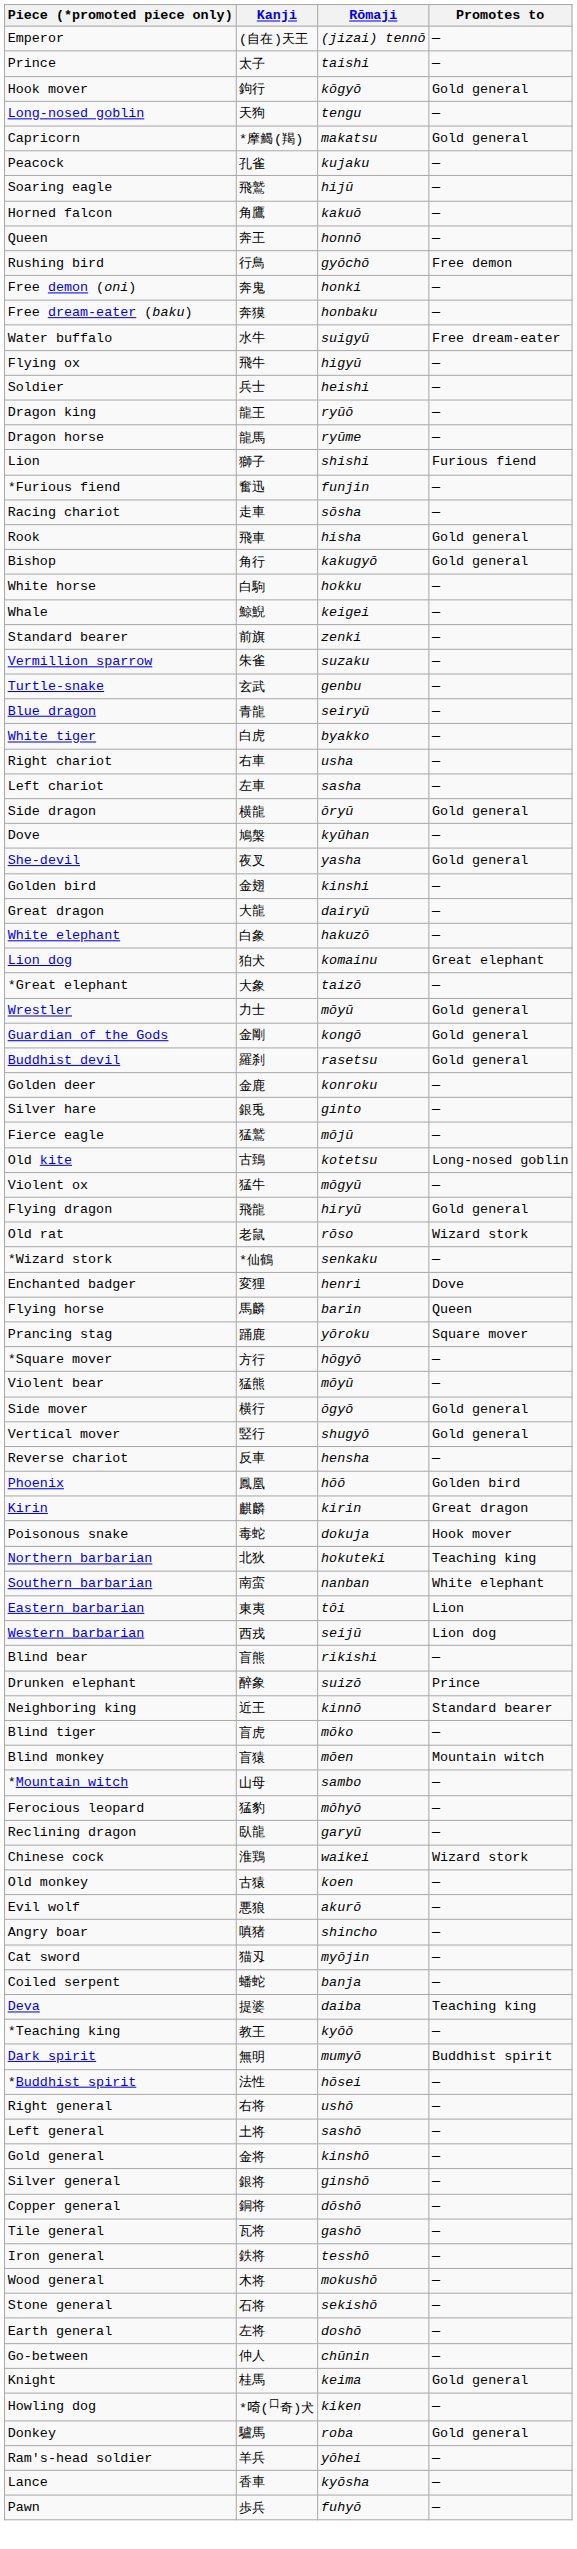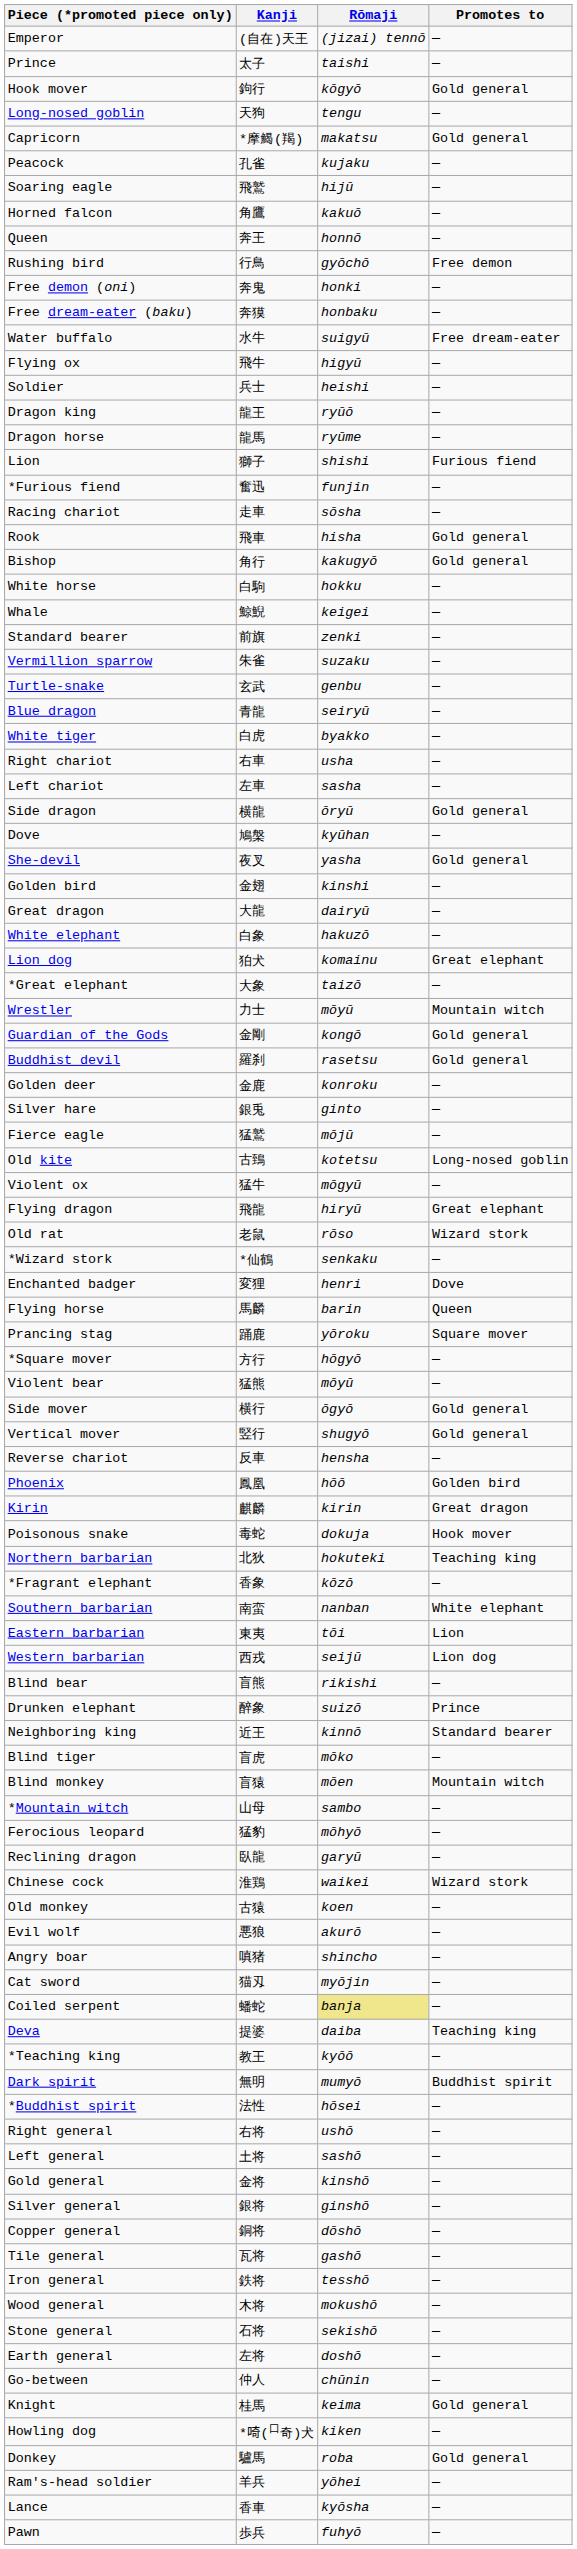 <table class="wikitable sortable">
 <tr style="background:#EDD9AB;">
 <th>Piece (*promoted piece only)</th>
 <th><a href='#'>Kanji</a></th>
 <th><a href='#'>Rōmaji</a></th>
 <th>Promotes to</th>
 </tr>
 <tr>
 <td>Emperor</td>
 <td>(自在)天王</td>
 <td><em>(jizai) tennō</em></td>
 <td>—</td>
 </tr>
 <tr>
 <td>Prince</td>
 <td>太子</td>
 <td><em>taishi</em></td>
 <td>—</td>
 </tr>
 <tr>
 <td>Hook mover</td>
 <td>鉤行</td>
 <td><em>kōgyō</em></td>
 <td>Gold general</td>
 </tr>
 <tr>
 <td><a href='#'>Long-nosed goblin</a></td>
 <td>天狗</td>
 <td><em>tengu</em></td>
 <td>—</td>
 </tr>
 <tr>
 <td>Capricorn</td>
 <td>*摩𩹄(羯)</td>
 <td><em>makatsu</em></td>
 <td>Gold general</td>
 </tr>
 <tr>
 <td>Peacock</td>
 <td>孔雀</td>
 <td><em>kujaku</em></td>
 <td>—</td>
 </tr>
 <tr>
 <td>Soaring eagle</td>
 <td>飛鷲</td>
 <td><em>hijū</em></td>
 <td>—</td>
 </tr>
 <tr>
 <td>Horned falcon</td>
 <td>角鷹</td>
 <td><em>kakuō</em></td>
 <td>—</td>
 </tr>
 <tr>
 <td>Queen</td>
 <td>奔王</td>
 <td><em>honnō</em></td>
 <td>—</td>
 </tr>
 <tr>
 <td>Rushing bird</td>
 <td>行鳥</td>
 <td><em>gyōchō</em></td>
 <td>Free demon</td>
 </tr>
 <tr>
 <td>Free <a href='#'>demon</a> (<em>oni</em>)</td>
 <td>奔鬼</td>
 <td><em>honki</em></td>
 <td>—</td>
 </tr>
 <tr>
 <td>Free <a href='#'>dream-eater</a> (<em>baku</em>)</td>
 <td>奔獏</td>
 <td><em>honbaku</em></td>
 <td>—</td>
 </tr>
 <tr>
 <td>Water buffalo</td>
 <td>水牛</td>
 <td><em>suigyū</em></td>
 <td>Free dream-eater</td>
 </tr>
 <tr>
 <td>Flying ox</td>
 <td>飛牛</td>
 <td><em>higyū</em></td>
 <td>—</td>
 </tr>
 <tr>
 <td>Soldier</td>
 <td>兵士</td>
 <td><em>heishi</em></td>
 <td>—</td>
 </tr>
 <tr>
 <td>Dragon king</td>
 <td>龍王</td>
 <td><em>ryūō</em></td>
 <td>—</td>
 </tr>
 <tr>
 <td>Dragon horse</td>
 <td>龍馬</td>
 <td><em>ryūme</em></td>
 <td>—</td>
 </tr>
 <tr>
 <td>Lion</td>
 <td>獅子</td>
 <td><em>shishi</em></td>
 <td>Furious fiend</td>
 </tr>
 <tr>
 <td>*Furious fiend</td>
 <td>奮迅</td>
 <td><em>funjin</em></td>
 <td>—</td>
 </tr>
 <tr>
 <td>Racing chariot</td>
 <td>走車</td>
 <td><em>sōsha</em></td>
 <td>—</td>
 </tr>
 <tr>
 <td>Rook</td>
 <td>飛車</td>
 <td><em>hisha</em></td>
 <td>Gold general</td>
 </tr>
 <tr>
 <td>Bishop</td>
 <td>角行</td>
 <td><em>kakugyō</em></td>
 <td>Gold general</td>
 </tr>
 <tr>
 <td>White horse</td>
 <td>白駒</td>
 <td><em>hokku</em></td>
 <td>—</td>
 </tr>
 <tr>
 <td>Whale</td>
 <td>鯨鯢</td>
 <td><em>keigei</em></td>
 <td>—</td>
 </tr>
 <tr>
 <td>Standard bearer</td>
 <td>前旗</td>
 <td><em>zenki</em></td>
 <td>—</td>
 </tr>
 <tr>
 <td><a href='#'>Vermillion sparrow</a></td>
 <td>朱雀</td>
 <td><em>suzaku</em></td>
 <td>—</td>
 </tr>
 <tr>
 <td><a href='#'>Turtle-snake</a></td>
 <td>玄武</td>
 <td><em>genbu</em></td>
 <td>—</td>
 </tr>
 <tr>
 <td><a href='#'>Blue dragon</a></td>
 <td>青龍</td>
 <td><em>seiryū</em></td>
 <td>—</td>
 </tr>
 <tr>
 <td><a href='#'>White tiger</a></td>
 <td>白虎</td>
 <td><em>byakko</em></td>
 <td>—</td>
 </tr>
 <tr>
 <td>Right chariot</td>
 <td>右車</td>
 <td><em>usha</em></td>
 <td>—</td>
 </tr>
 <tr>
 <td>Left chariot</td>
 <td>左車</td>
 <td><em>sasha</em></td>
 <td>—</td>
 </tr>
 <tr>
 <td>Side dragon</td>
 <td>横龍</td>
 <td><em>ōryū</em></td>
 <td>Gold general</td>
 </tr>
 <tr>
 <td>Dove</td>
 <td>鳩槃</td>
 <td><em>kyūhan</em></td>
 <td>—</td>
 </tr>
 <tr>
 <td><a href='#'>She-devil</a></td>
 <td>夜叉</td>
 <td><em>yasha</em></td>
 <td>Gold general</td>
 </tr>
 <tr>
 <td>Golden bird</td>
 <td>金翅</td>
 <td><em>kinshi</em></td>
 <td>—</td>
 </tr>
 <tr>
 <td>Great dragon</td>
 <td>大龍</td>
 <td><em>dairyū</em></td>
 <td>—</td>
 </tr>
 <tr>
 <td><a href='#'>White elephant</a></td>
 <td>白象</td>
 <td><em>hakuzō</em></td>
 <td>—</td>
 </tr>
 <tr>
 <td><a href='#'>Lion dog</a></td>
 <td>狛犬</td>
 <td><em>komainu</em></td>
 <td>Great elephant</td>
 </tr>
 <tr>
 <td>*Great elephant</td>
 <td>大象</td>
 <td><em>taizō</em></td>
 <td>—</td>
 </tr>
 <tr>
 <td><a href='#'>Wrestler</a></td>
 <td>力士</td>
 <td><em>mōyū</em></td>
-<td>Gold general</td>
+<td>Mountain witch</td>
 </tr>
 <tr>
 <td><a href='#'>Guardian of the Gods</a></td>
 <td>金剛</td>
 <td><em>kongō</em></td>
 <td>Gold general</td>
 </tr>
 <tr>
 <td><a href='#'>Buddhist devil</a></td>
 <td>羅刹</td>
 <td><em>rasetsu</em></td>
 <td>Gold general</td>
 </tr>
 <tr>
 <td>Golden deer</td>
 <td>金鹿</td>
 <td><em>konroku</em></td>
 <td>—</td>
 </tr>
 <tr>
 <td>Silver hare</td>
 <td>銀兎</td>
 <td><em>ginto</em></td>
 <td>—</td>
 </tr>
 <tr>
 <td>Fierce eagle</td>
 <td>猛鷲</td>
 <td><em>mōjū</em></td>
 <td>—</td>
 </tr>
 <tr>
 <td>Old <a href='#'>kite</a></td>
 <td>古鵄</td>
 <td><em>kotetsu</em></td>
 <td>Long-nosed goblin</td>
 </tr>
 <tr>
 <td>Violent ox</td>
 <td>猛牛</td>
 <td><em>mōgyū</em></td>
 <td>—</td>
 </tr>
 <tr>
 <td>Flying dragon</td>
 <td>飛龍</td>
 <td><em>hiryū</em></td>
-<td>Gold general</td>
+<td>Great elephant</td>
 </tr>
 <tr>
 <td>Old rat</td>
 <td>老鼠</td>
 <td><em>rōso</em></td>
 <td>Wizard stork</td>
 </tr>
 <tr>
 <td>*Wizard stork</td>
 <td>*仙鶴</td>
 <td><em>senkaku</em></td>
 <td>—</td>
 </tr>
 <tr>
 <td>Enchanted badger</td>
 <td>変狸</td>
 <td><em>henri</em></td>
 <td>Dove</td>
 </tr>
 <tr>
 <td>Flying horse</td>
 <td>馬麟</td>
 <td><em>barin</em></td>
 <td>Queen</td>
 </tr>
 <tr>
 <td>Prancing stag</td>
 <td>踊鹿</td>
 <td><em>yōroku</em></td>
 <td>Square mover</td>
 </tr>
 <tr>
 <td>*Square mover</td>
 <td>方行</td>
 <td><em>hōgyō</em></td>
 <td>—</td>
 </tr>
 <tr>
 <td>Violent bear</td>
 <td>猛熊</td>
 <td><em>mōyū</em></td>
 <td>—</td>
 </tr>
 <tr>
 <td>Side mover</td>
 <td>横行</td>
 <td><em>ōgyō</em></td>
 <td>Gold general</td>
 </tr>
 <tr>
 <td>Vertical mover</td>
 <td>竪行</td>
 <td><em>shugyō</em></td>
 <td>Gold general</td>
 </tr>
 <tr>
 <td>Reverse chariot</td>
 <td>反車</td>
 <td><em>hensha</em></td>
 <td>—</td>
 </tr>
 <tr>
 <td><a href='#'>Phoenix</a></td>
 <td>鳳凰</td>
 <td><em>hōō</em></td>
 <td>Golden bird</td>
 </tr>
 <tr>
 <td><a href='#'>Kirin</a></td>
 <td>麒麟</td>
 <td><em>kirin</em></td>
 <td>Great dragon</td>
 </tr>
 <tr>
 <td>Poisonous snake</td>
 <td>毒蛇</td>
 <td><em>dokuja</em></td>
 <td>Hook mover</td>
 </tr>
 <tr>
 <td><a href='#'>Northern barbarian</a></td>
 <td>北狄</td>
 <td><em>hokuteki</em></td>
 <td>Teaching king</td>
+</tr>
+<tr>
+<td>*Fragrant elephant</td>
+<td>香象</td>
+<td><em>kōzō</em></td>
+<td>—</td>
 </tr>
 <tr>
 <td><a href='#'>Southern barbarian</a></td>
 <td>南蛮</td>
 <td><em>nanban</em></td>
 <td>White elephant</td>
 </tr>
 <tr>
 <td><a href='#'>Eastern barbarian</a></td>
 <td>東夷</td>
 <td><em>tōi</em></td>
 <td>Lion</td>
 </tr>
 <tr>
 <td><a href='#'>Western barbarian</a></td>
 <td>西戎</td>
 <td><em>seijū</em></td>
 <td>Lion dog</td>
 </tr>
 <tr>
 <td>Blind bear</td>
 <td>盲熊</td>
 <td><em>rikishi</em></td>
 <td>—</td>
 </tr>
 <tr>
 <td>Drunken elephant</td>
 <td>醉象</td>
 <td><em>suizō</em></td>
 <td>Prince</td>
 </tr>
 <tr>
 <td>Neighboring king</td>
 <td>近王</td>
 <td><em>kinnō</em></td>
 <td>Standard bearer</td>
 </tr>
 <tr>
 <td>Blind tiger</td>
 <td>盲虎</td>
 <td><em>mōko</em></td>
 <td>—</td>
 </tr>
 <tr>
 <td>Blind monkey</td>
 <td>盲猿</td>
 <td><em>mōen</em></td>
 <td>Mountain witch</td>
 </tr>
 <tr>
 <td>*<a href='#'>Mountain witch</a></td>
 <td>山母</td>
 <td><em>sambo</em></td>
 <td>—</td>
 </tr>
 <tr>
 <td>Ferocious leopard</td>
 <td>猛豹</td>
 <td><em>mōhyō</em></td>
 <td>—</td>
 </tr>
 <tr>
 <td>Reclining dragon</td>
 <td>臥龍</td>
 <td><em>garyū</em></td>
 <td>—</td>
 </tr>
 <tr>
 <td>Chinese cock</td>
 <td>淮鶏</td>
 <td><em>waikei</em></td>
 <td>Wizard stork</td>
 </tr>
 <tr>
 <td>Old monkey</td>
 <td>古猿</td>
 <td><em>koen</em></td>
 <td>—</td>
 </tr>
 <tr>
 <td>Evil wolf</td>
 <td>悪狼</td>
 <td><em>akurō</em></td>
 <td>—</td>
 </tr>
 <tr>
 <td>Angry boar</td>
 <td>嗔猪</td>
 <td><em>shincho</em></td>
 <td>—</td>
 </tr>
 <tr>
 <td>Cat sword</td>
 <td>猫刄</td>
 <td><em>myōjin</em></td>
 <td>—</td>
 </tr>
 <tr>
 <td>Coiled serpent</td>
 <td>蟠蛇</td>
-<td><em>banja</em></td>
+<td style="background: khaki;"><em>banja</em></td>
 <td>—</td>
 </tr>
 <tr>
 <td><a href='#'>Deva</a></td>
 <td>提婆</td>
 <td><em>daiba</em></td>
 <td>Teaching king</td>
 </tr>
 <tr>
 <td>*Teaching king</td>
 <td>教王</td>
 <td><em>kyōō</em></td>
 <td>—</td>
 </tr>
 <tr>
 <td><a href='#'>Dark spirit</a></td>
 <td>無明</td>
 <td><em>mumyō</em></td>
 <td>Buddhist spirit</td>
 </tr>
 <tr>
 <td>*<a href='#'>Buddhist spirit</a></td>
 <td>法性</td>
 <td><em>hōsei</em></td>
 <td>—</td>
 </tr>
 <tr>
 <td>Right general</td>
 <td>右将</td>
 <td><em>ushō</em></td>
 <td>—</td>
 </tr>
 <tr>
 <td>Left general</td>
 <td>土将</td>
 <td><em>sashō</em></td>
 <td>—</td>
 </tr>
 <tr>
 <td>Gold general</td>
 <td>金将</td>
 <td><em>kinshō</em></td>
 <td>—</td>
 </tr>
 <tr>
 <td>Silver general</td>
 <td>銀将</td>
 <td><em>ginshō</em></td>
 <td>—</td>
 </tr>
 <tr>
 <td>Copper general</td>
 <td>銅将</td>
 <td><em>dōshō</em></td>
 <td>—</td>
 </tr>
 <tr>
 <td>Tile general</td>
 <td>瓦将</td>
 <td><em>gashō</em></td>
 <td>—</td>
 </tr>
 <tr>
 <td>Iron general</td>
 <td>鉄将</td>
 <td><em>tesshō</em></td>
 <td>—</td>
 </tr>
 <tr>
 <td>Wood general</td>
 <td>木将</td>
 <td><em>mokushō</em></td>
 <td>—</td>
 </tr>
 <tr>
 <td>Stone general</td>
 <td>石将</td>
 <td><em>sekishō</em></td>
 <td>—</td>
 </tr>
 <tr>
 <td>Earth general</td>
 <td>左将</td>
 <td><em>doshō</em></td>
 <td>—</td>
 </tr>
 <tr>
 <td>Go-between</td>
 <td>仲人</td>
 <td><em>chūnin</em></td>
 <td>—</td>
 </tr>
 <tr>
 <td>Knight</td>
 <td>桂馬</td>
 <td><em>keima</em></td>
 <td>Gold general</td>
 </tr>
 <tr>
 <td>Howling dog</td>
 <td>*𠵇(<sup>口</sup>奇)犬</td>
 <td><em>kiken</em></td>
 <td>—</td>
 </tr>
 <tr>
 <td>Donkey</td>
 <td>驢馬</td>
 <td><em>roba</em></td>
 <td>Gold general</td>
 </tr>
 <tr>
 <td>Ram's-head soldier</td>
 <td>羊兵</td>
 <td><em>yōhei</em></td>
 <td>—</td>
 </tr>
 <tr>
 <td>Lance</td>
 <td>香車</td>
 <td><em>kyōsha</em></td>
 <td>—</td>
 </tr>
 <tr>
 <td>Pawn</td>
 <td>歩兵</td>
 <td><em>fuhyō</em></td>
 <td>—</td>
 </tr>
 </table>
